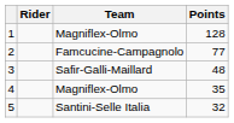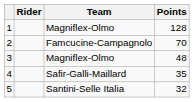 <table class="wikitable">
 <tr>
 <th></th>
 <th>Rider</th>
 <th>Team</th>
 <th>Points</th>
 </tr>
 <tr>
 <td>1</td>
 <td></td>
 <td>Magniflex-Olmo</td>
 <td align=right>128</td>
 </tr>
 <tr>
 <td>2</td>
 <td></td>
 <td>Famcucine-Campagnolo</td>
-<td align=right>77</td>
+<td align=right>70</td>
 </tr>
 <tr>
 <td>3</td>
 <td></td>
-<td>Safir-Galli-Maillard</td>
+<td>Magniflex-Olmo</td>
 <td align=right>48</td>
 </tr>
 <tr>
 <td>4</td>
 <td></td>
-<td>Magniflex-Olmo</td>
+<td>Safir-Galli-Maillard</td>
 <td align=right>35</td>
 </tr>
 <tr>
 <td>5</td>
 <td></td>
 <td>Santini-Selle Italia</td>
 <td align=right>32</td>
 </tr>
 </table>
